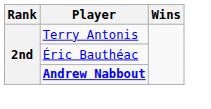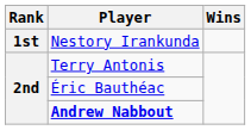 <table class="wikitable plainrowheaders sortable" style="border-collapse:collapse">
 <tr>
 <th scope="col">Rank</th>
 <th scope="col">Player</th>
 <th scope="col">Wins</th>
+</tr>
+<tr>
+<th scope="row" style="text-align:center;">1st</th>
+<td> <a href='#'>Nestory Irankunda</a></td>
+<td align="center"></td>
 </tr>
 <tr>
 <th scope="row" rowspan="3" style="text-align:center;">2nd</th>
 <td> <a href='#'>Terry Antonis</a></td>
 <td align="center" rowspan="3"></td>
 </tr>
 <tr>
 <td> <a href='#'>Éric Bauthéac</a></td>
 </tr>
 <tr>
 <td> <strong><a href='#'>Andrew Nabbout</a></strong></td>
 </tr>
 </table>
